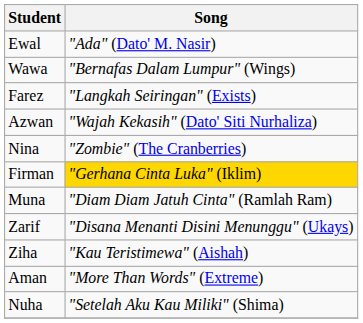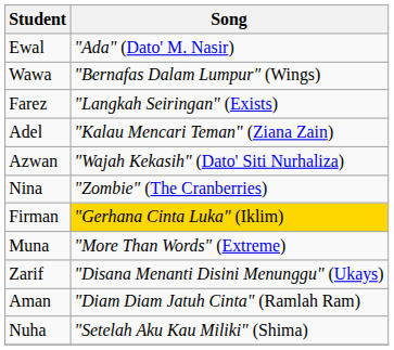 <table class="wikitable" style="font-size:90%;">
 <tr>
 <th>Student</th>
 <th>Song</th>
 </tr>
 <tr>
 <td>Ewal</td>
 <td><em>"Ada"</em> (<a href='#'>Dato' M. Nasir</a>)</td>
 </tr>
 <tr>
 <td>Wawa</td>
 <td><em>"Bernafas Dalam Lumpur"</em> (Wings)</td>
 </tr>
 <tr>
 <td>Farez</td>
 <td><em>"Langkah Seiringan"</em> (<a href='#'>Exists</a>)</td>
 </tr>
 <tr>
+<td>Adel</td>
+<td><em>"Kalau Mencari Teman"</em> (<a href='#'>Ziana Zain</a>)</td>
+</tr>
+<tr>
 <td>Azwan</td>
 <td><em>"Wajah Kekasih"</em> (<a href='#'>Dato' Siti Nurhaliza</a>)</td>
 </tr>
 <tr>
 <td>Nina</td>
 <td><em>"Zombie"</em> (<a href='#'>The Cranberries</a>)</td>
 </tr>
 <tr>
 <td>Firman</td>
 <td style="background: gold;"><em>"Gerhana Cinta Luka"</em> (Iklim)</td>
 </tr>
 <tr>
 <td>Muna</td>
-<td><em>"Diam Diam Jatuh Cinta"</em> (Ramlah Ram)</td>
+<td><em>"More Than Words"</em> (<a href='#'>Extreme</a>)</td>
 </tr>
 <tr>
 <td>Zarif</td>
 <td><em>"Disana Menanti Disini Menunggu"</em> (<a href='#'>Ukays</a>)</td>
 </tr>
 <tr>
-<td>Ziha</td>
-<td><em>"Kau Teristimewa"</em> (<a href='#'>Aishah</a>)</td>
-</tr>
-<tr>
 <td>Aman</td>
-<td><em>"More Than Words"</em> (<a href='#'>Extreme</a>)</td>
+<td><em>"Diam Diam Jatuh Cinta"</em> (Ramlah Ram)</td>
 </tr>
 <tr>
 <td>Nuha</td>
 <td><em>"Setelah Aku Kau Miliki"</em> (Shima)</td>
 </tr>
 <tr>
 </tr>
 </table>
